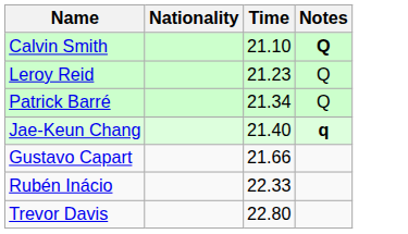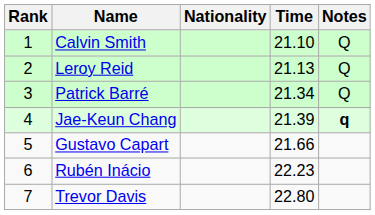 <table class="wikitable sortable" style="text-align:center">
 <tr>
+<th>Rank</th>
 <th>Name</th>
 <th>Nationality</th>
 <th>Time</th>
 <th>Notes</th>
 </tr>
 <tr style="background:#ccffcc;">
+<td align="center">1</td>
 <td align=left><a href='#'>Calvin Smith</a></td>
 <td align=left></td>
 <td align="center">21.10</td>
-<td><strong>Q</strong></td>
-</tr>
-<tr style="background:#ccffcc;">
-<td align=left><a href='#'>Leroy Reid</a></td>
-<td align=left></td>
-<td align="center">21.23</td>
 <td>Q</td>
 </tr>
 <tr style="background:#ccffcc;">
+<td align="center">2</td>
+<td align=left><a href='#'>Leroy Reid</a></td>
+<td align=left></td>
+<td align="center">21.13</td>
+<td>Q</td>
+</tr>
+<tr style="background:#ccffcc;">
+<td align="center">3</td>
 <td align=left><a href='#'>Patrick Barré</a></td>
 <td align=left></td>
 <td align="center">21.34</td>
 <td>Q</td>
 </tr>
 <tr style="background:#ddffdd;">
+<td align="center">4</td>
 <td align=left><a href='#'>Jae-Keun Chang</a></td>
 <td align=left></td>
-<td align="center">21.40</td>
+<td align="center">21.39</td>
 <td><strong>q</strong></td>
 </tr>
 <tr>
+<td align="center">5</td>
 <td align=left><a href='#'>Gustavo Capart</a></td>
 <td align=left></td>
 <td align="center">21.66</td>
 <td></td>
 </tr>
 <tr>
+<td align="center">6</td>
 <td align=left><a href='#'>Rubén Inácio</a></td>
 <td align=left></td>
-<td align="center">22.33</td>
+<td align="center">22.23</td>
 <td></td>
 </tr>
 <tr>
+<td align="center">7</td>
 <td align=left><a href='#'>Trevor Davis</a></td>
 <td align=left></td>
 <td align="center">22.80</td>
 <td></td>
 </tr>
 </table>
